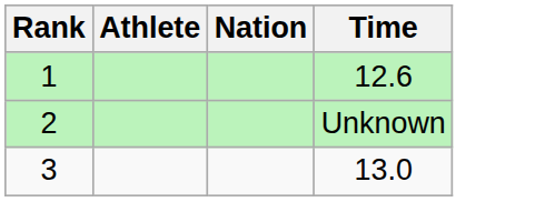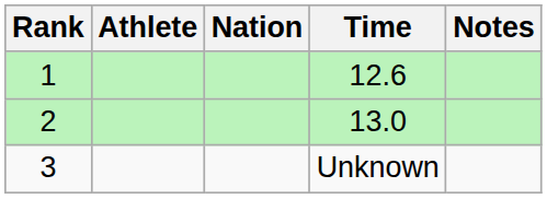 <table class="wikitable sortable" style="text-align:center">
 <tr>
 <th>Rank</th>
 <th>Athlete</th>
 <th>Nation</th>
 <th>Time</th>
+<th>Notes</th>
 </tr>
 <tr style="background:#bbf3bb;">
 <td>1</td>
 <td align=left></td>
 <td align=left></td>
 <td>12.6</td>
+<td></td>
 </tr>
 <tr style="background:#bbf3bb;">
 <td>2</td>
 <td align=left></td>
 <td align=left></td>
-<td>Unknown</td>
+<td>13.0</td>
+<td></td>
 </tr>
 <tr>
 <td>3</td>
 <td align=left></td>
 <td align=left></td>
-<td>13.0</td>
+<td>Unknown</td>
+<td></td>
 </tr>
 </table>
